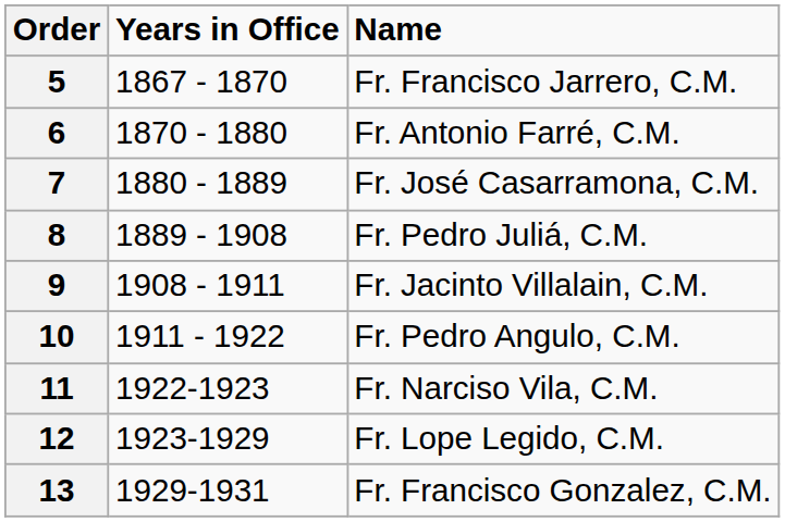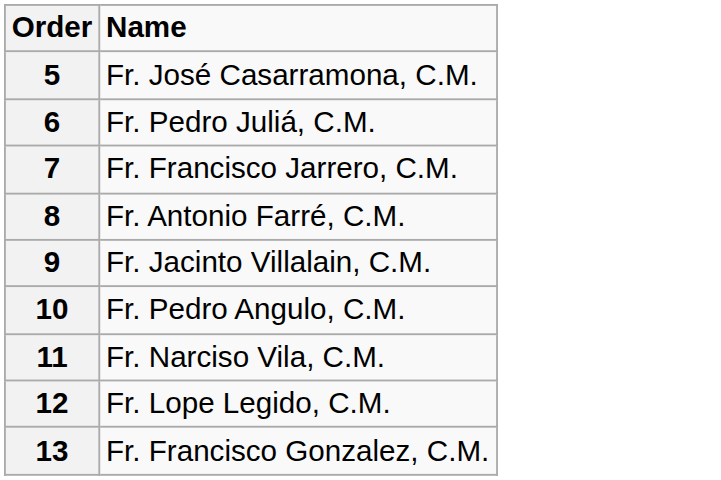 <table class="wikitable">
 <tr>
 <th>Order</th>
-<td><strong>Years in Office</strong></td>
 <td><strong>Name</strong></td>
 </tr>
 <tr>
 <th>5</th>
-<td>1867 - 1870</td>
+<td>Fr. José Casarramona, C.M.</td>
+</tr>
+<tr>
+<th>6</th>
+<td>Fr. Pedro Juliá, C.M.</td>
+</tr>
+<tr>
+<th>7</th>
 <td>Fr. Francisco Jarrero, C.M.</td>
 </tr>
 <tr>
-<th>6</th>
-<td>1870 - 1880</td>
+<th>8</th>
 <td>Fr. Antonio Farré, C.M.</td>
 </tr>
 <tr>
-<th>7</th>
-<td>1880 - 1889</td>
-<td>Fr. José Casarramona, C.M.</td>
-</tr>
-<tr>
-<th>8</th>
-<td>1889 - 1908</td>
-<td>Fr. Pedro Juliá, C.M.</td>
-</tr>
-<tr>
 <th>9</th>
-<td>1908 - 1911</td>
 <td>Fr. Jacinto Villalain, C.M.</td>
 </tr>
 <tr>
 <th>10</th>
-<td>1911 - 1922</td>
 <td>Fr. Pedro Angulo, C.M.</td>
 </tr>
 <tr>
 <th>11</th>
-<td>1922-1923</td>
 <td>Fr. Narciso Vila, C.M.</td>
 </tr>
 <tr>
 <th>12</th>
-<td>1923-1929</td>
 <td>Fr. Lope Legido, C.M.</td>
 </tr>
 <tr>
 <th>13</th>
-<td>1929-1931</td>
 <td>Fr. Francisco Gonzalez, C.M.</td>
 </tr>
 </table>
